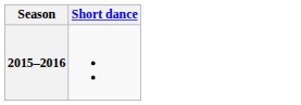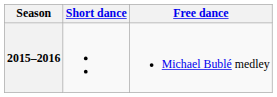 <table class=wikitable style=text-align:center>
 <tr>
 <th>Season</th>
 <th><a href='#'>Short dance</a></th>
+<th><a href='#'>Free dance</a></th>
 </tr>
 <tr>
 <th>2015–2016<br></th>
 <td><br><ul><li></li><li></li></ul></td>
+<td><br><ul><li><a href='#'>Michael Bublé</a> medley</li></ul></td>
 </tr>
 </table>
